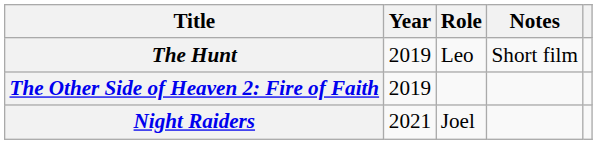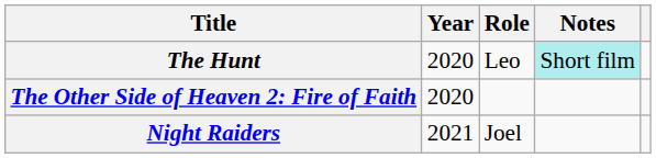 <table class="wikitable plainrowheaders sortable">
 <tr>
 <th scope="col">Title</th>
 <th scope="col">Year</th>
 <th scope="col">Role</th>
 <th scope="col" class="unsortable">Notes</th>
 <th scope="col" class="unsortable"></th>
 </tr>
 <tr>
 <th scope="row"><em>The Hunt</em></th>
-<td>2019</td>
+<td>2020</td>
 <td>Leo</td>
-<td>Short film</td>
+<td style="background: paleturquoise;">Short film</td>
 <td style="text-align:center;"></td>
 </tr>
 <tr>
 <th scope="row"><em><a href='#'>The Other Side of Heaven 2: Fire of Faith</a></em></th>
-<td>2019</td>
+<td>2020</td>
 <td></td>
 <td></td>
 <td style="text-align:center;"></td>
 </tr>
 <tr>
 <th scope="row"><em><a href='#'>Night Raiders</a></em></th>
 <td>2021</td>
 <td>Joel</td>
 <td></td>
 <td style="text-align:center;"></td>
 </tr>
 </table>
